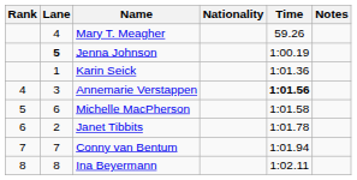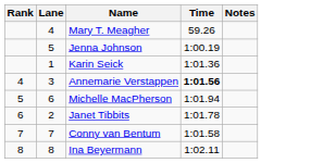 <table class="wikitable sortable" style="text-align:center">
 <tr>
 <th>Rank</th>
 <th>Lane</th>
 <th>Name</th>
-<th>Nationality</th>
 <th>Time</th>
 <th>Notes</th>
 </tr>
 <tr>
 <td></td>
 <td>4</td>
 <td align=left><a href='#'>Mary T. Meagher</a></td>
-<td align=left></td>
 <td>59.26</td>
 <td></td>
 </tr>
 <tr>
 <td></td>
-<td><strong>5</strong></td>
+<td>5</td>
 <td align=left><a href='#'>Jenna Johnson</a></td>
-<td align=left></td>
 <td>1:00.19</td>
 <td></td>
 </tr>
 <tr>
 <td></td>
 <td>1</td>
 <td align=left><a href='#'>Karin Seick</a></td>
-<td align=left></td>
 <td>1:01.36</td>
 <td></td>
 </tr>
 <tr>
 <td>4</td>
 <td>3</td>
 <td align=left><a href='#'>Annemarie Verstappen</a></td>
-<td align=left></td>
 <td><strong>1:01.56</strong></td>
 <td></td>
 </tr>
 <tr>
 <td>5</td>
 <td>6</td>
 <td align=left><a href='#'>Michelle MacPherson</a></td>
-<td align=left></td>
-<td>1:01.58</td>
+<td>1:01.94</td>
 <td></td>
 </tr>
 <tr>
 <td>6</td>
 <td>2</td>
 <td align=left><a href='#'>Janet Tibbits</a></td>
-<td align=left></td>
 <td>1:01.78</td>
 <td></td>
 </tr>
 <tr>
 <td>7</td>
 <td>7</td>
 <td align=left><a href='#'>Conny van Bentum</a></td>
-<td align=left></td>
-<td>1:01.94</td>
+<td>1:01.58</td>
 <td></td>
 </tr>
 <tr>
 <td>8</td>
 <td>8</td>
 <td align=left><a href='#'>Ina Beyermann</a></td>
-<td align=left></td>
 <td>1:02.11</td>
 <td></td>
 </tr>
 </table>
